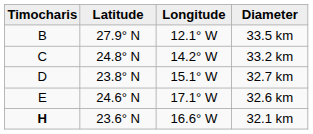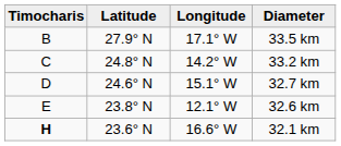 <table class="wikitable">
 <tr>
 <th width="25%" style="background:#eeeeee;">Timocharis</th>
 <th width="25%" style="background:#eeeeee;">Latitude</th>
 <th width="25%" style="background:#eeeeee;">Longitude</th>
 <th width="25%" style="background:#eeeeee;">Diameter</th>
 </tr>
 <tr>
 <td align="center">B</td>
 <td align="center">27.9° N</td>
-<td align="center">12.1° W</td>
+<td align="center">17.1° W</td>
 <td align="center">33.5 km</td>
 </tr>
 <tr>
 <td align="center">C</td>
 <td align="center">24.8° N</td>
 <td align="center">14.2° W</td>
 <td align="center">33.2 km</td>
 </tr>
 <tr>
 <td align="center">D</td>
-<td align="center">23.8° N</td>
+<td align="center">24.6° N</td>
 <td align="center">15.1° W</td>
 <td align="center">32.7 km</td>
 </tr>
 <tr>
 <td align="center">E</td>
-<td align="center">24.6° N</td>
-<td align="center">17.1° W</td>
+<td align="center">23.8° N</td>
+<td align="center">12.1° W</td>
 <td align="center">32.6 km</td>
 </tr>
 <tr>
 <td align="center"><strong>H</strong></td>
 <td align="center">23.6° N</td>
 <td align="center">16.6° W</td>
 <td align="center">32.1 km</td>
 </tr>
 </table>
